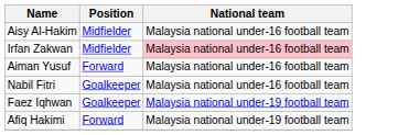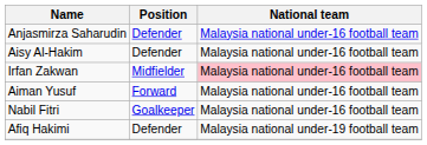 <table class="wikitable">
 <tr>
 <th>Name</th>
 <th>Position</th>
 <th>National team</th>
 </tr>
 <tr>
+<td>Anjasmirza Saharudin</td>
+<td><a href='#'>Defender</a></td>
+<td><a href='#'>Malaysia national under-16 football team</a></td>
+</tr>
+<tr>
 <td>Aisy Al-Hakim</td>
-<td><a href='#'>Midfielder</a></td>
+<td>Defender</td>
 <td>Malaysia national under-16 football team</td>
 </tr>
 <tr>
 <td>Irfan Zakwan</td>
 <td><a href='#'>Midfielder</a></td>
 <td style="background: pink;">Malaysia national under-16 football team</td>
 </tr>
 <tr>
 <td>Aiman Yusuf</td>
 <td><a href='#'>Forward</a></td>
 <td>Malaysia national under-16 football team</td>
 </tr>
 <tr>
 <td>Nabil Fitri</td>
 <td><a href='#'>Goalkeeper</a></td>
 <td>Malaysia national under-16 football team</td>
 </tr>
 <tr>
-<td>Faez Iqhwan</td>
-<td><a href='#'>Goalkeeper</a></td>
-<td><a href='#'>Malaysia national under-19 football team</a></td>
-</tr>
-<tr>
 <td>Afiq Hakimi</td>
-<td><a href='#'>Forward</a></td>
+<td>Defender</td>
 <td>Malaysia national under-19 football team</td>
 </tr>
 <tr>
 </tr>
 </table>
